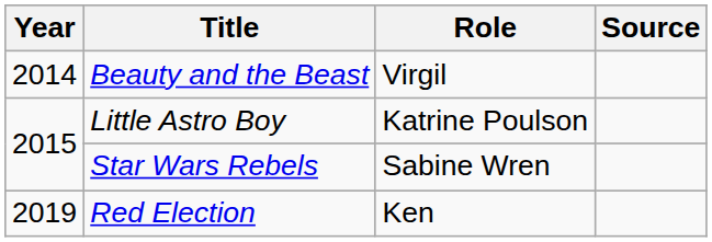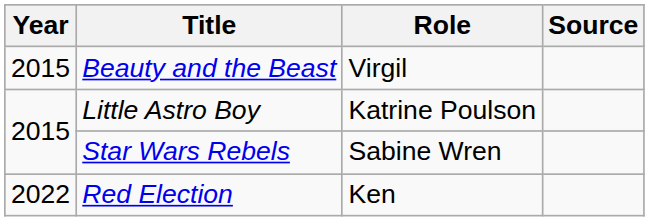 <table class="wikitable">
 <tr>
 <th scope="col">Year</th>
 <th scope="col">Title</th>
 <th scope="col">Role</th>
 <th scope="col">Source</th>
 </tr>
 <tr>
-<td>2014</td>
+<td>2015</td>
 <td><em><a href='#'>Beauty and the Beast</a></em></td>
 <td>Virgil</td>
 <td></td>
 </tr>
 <tr>
 <td rowspan="2">2015</td>
 <td><em>Little Astro Boy</em></td>
 <td>Katrine Poulson</td>
 <td></td>
 </tr>
 <tr>
 <td><em><a href='#'>Star Wars Rebels</a></em></td>
 <td>Sabine Wren</td>
 <td></td>
 </tr>
 <tr>
-<td>2019</td>
+<td>2022</td>
 <td><em><a href='#'>Red Election</a></em></td>
 <td>Ken</td>
 <td></td>
 </tr>
 </table>
